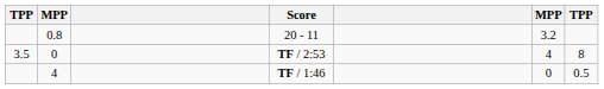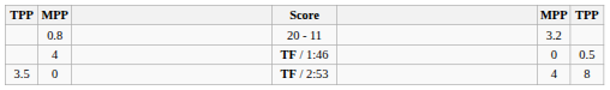 <table class="wikitable" style="text-align: center;" |>
 <tr>
 <th width="35">TPP</th>
 <th width="35">MPP</th>
 <th width="250"></th>
 <th width="75">Score</th>
 <th width="250"></th>
 <th width="35">MPP</th>
 <th width="35">TPP</th>
 </tr>
 <tr>
 <td></td>
 <td>0.8</td>
 <td style="text-align:left;"><strong></strong></td>
 <td>20 - 11</td>
 <td style="text-align:left;"></td>
 <td>3.2</td>
 <td></td>
 </tr>
 <tr>
+<td></td>
+<td>4</td>
+<td style="text-align:left;"></td>
+<td><strong>TF</strong> / 1:46</td>
+<td style="text-align:left;"><strong></strong></td>
+<td>0</td>
+<td>0.5</td>
+</tr>
+<tr>
 <td>3.5</td>
 <td>0</td>
 <td style="text-align:left;"><strong></strong></td>
 <td><strong>TF</strong> / 2:53</td>
 <td style="text-align:left;"></td>
 <td>4</td>
 <td>8</td>
 </tr>
-<tr>
-<td></td>
-<td>4</td>
-<td style="text-align:left;"></td>
-<td><strong>TF</strong> / 1:46</td>
-<td style="text-align:left;"><strong></strong></td>
-<td>0</td>
-<td>0.5</td>
-</tr>
 </table>
